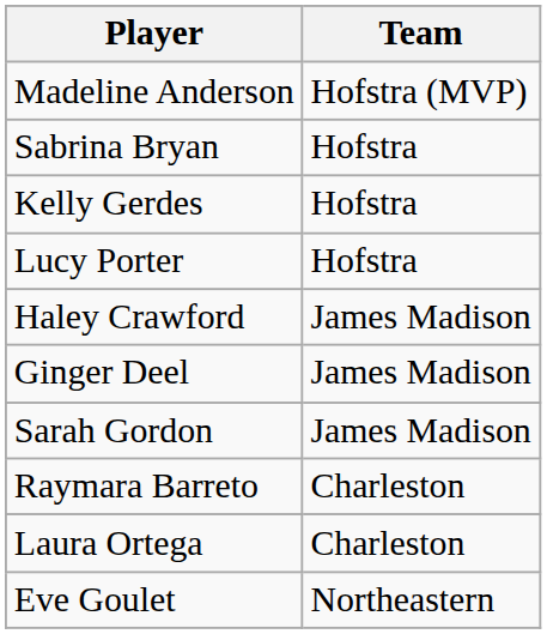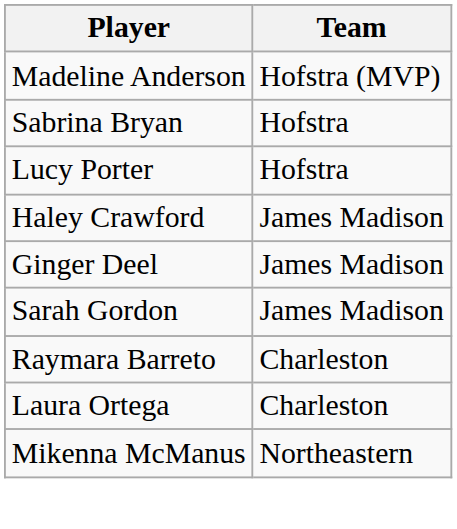 <table class="wikitable">
 <tr>
 <th>Player</th>
 <th>Team</th>
 </tr>
 <tr>
 <td>Madeline Anderson</td>
 <td>Hofstra (MVP)</td>
 </tr>
 <tr>
 <td>Sabrina Bryan</td>
-<td>Hofstra</td>
-</tr>
-<tr>
-<td>Kelly Gerdes</td>
 <td>Hofstra</td>
 </tr>
 <tr>
 <td>Lucy Porter</td>
 <td>Hofstra</td>
 </tr>
 <tr>
 <td>Haley Crawford</td>
 <td>James Madison</td>
 </tr>
 <tr>
 <td>Ginger Deel</td>
 <td>James Madison</td>
 </tr>
 <tr>
 <td>Sarah Gordon</td>
 <td>James Madison</td>
 </tr>
 <tr>
 <td>Raymara Barreto</td>
 <td>Charleston</td>
 </tr>
 <tr>
 <td>Laura Ortega</td>
 <td>Charleston</td>
 </tr>
 <tr>
-<td>Eve Goulet</td>
+<td>Mikenna McManus</td>
 <td>Northeastern</td>
 </tr>
 </table>
